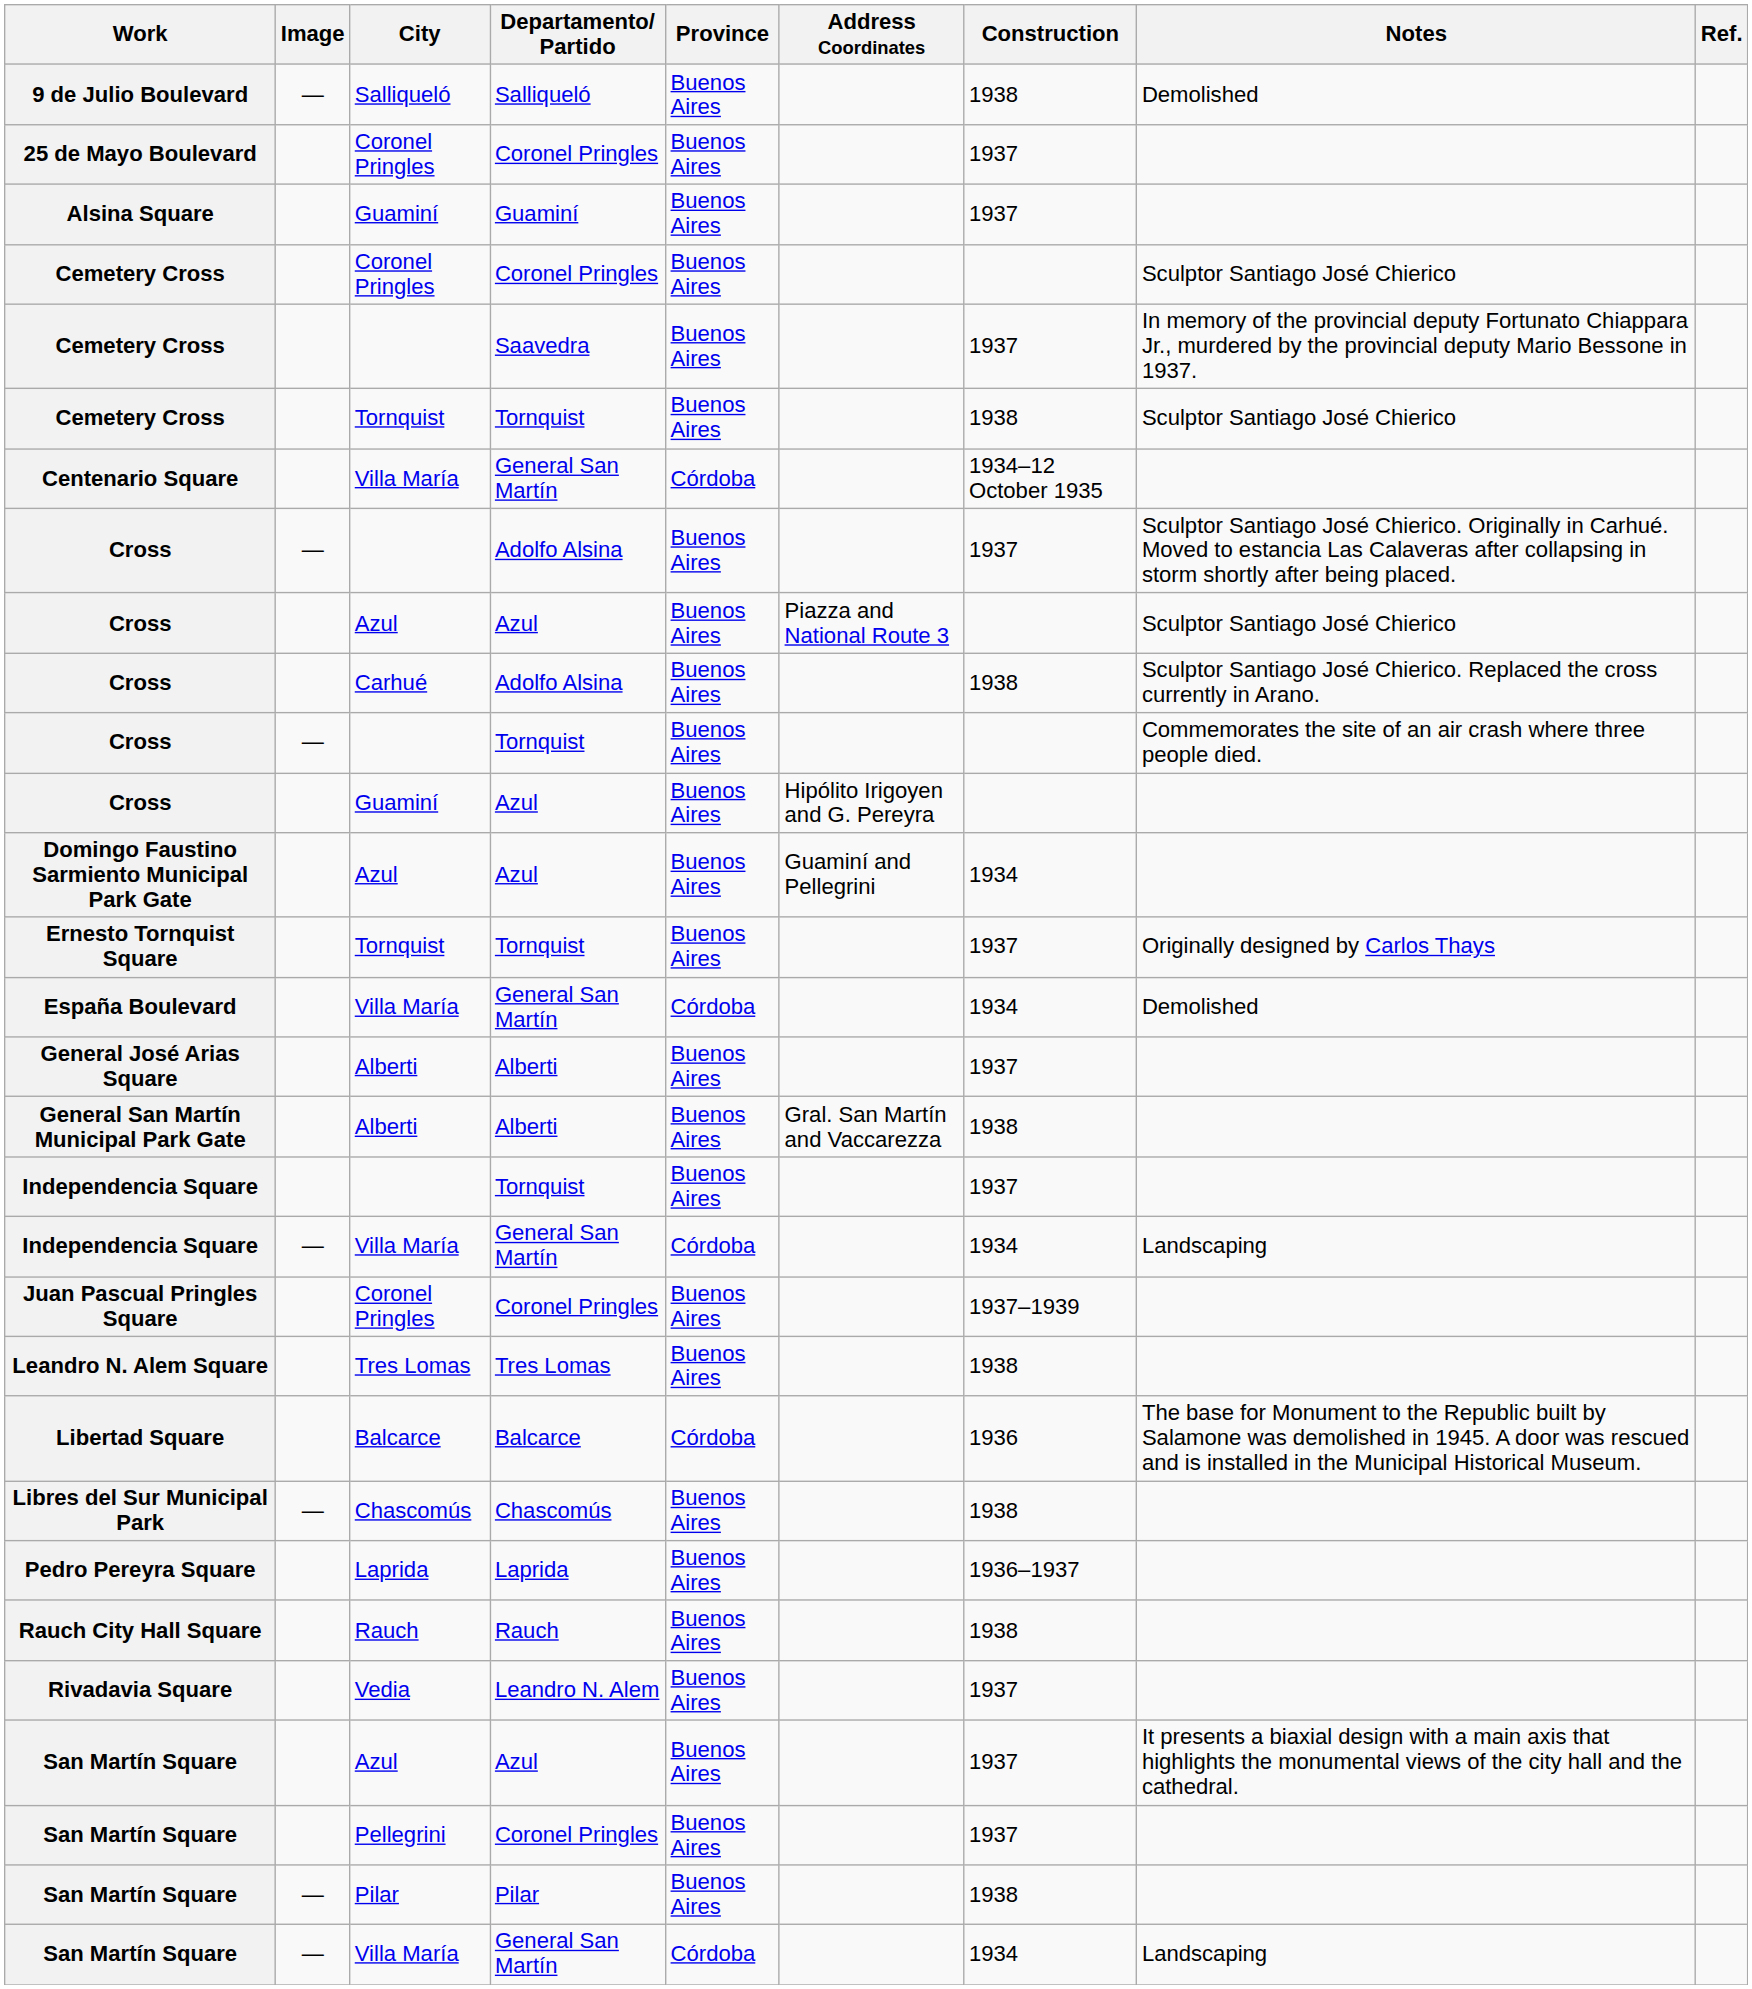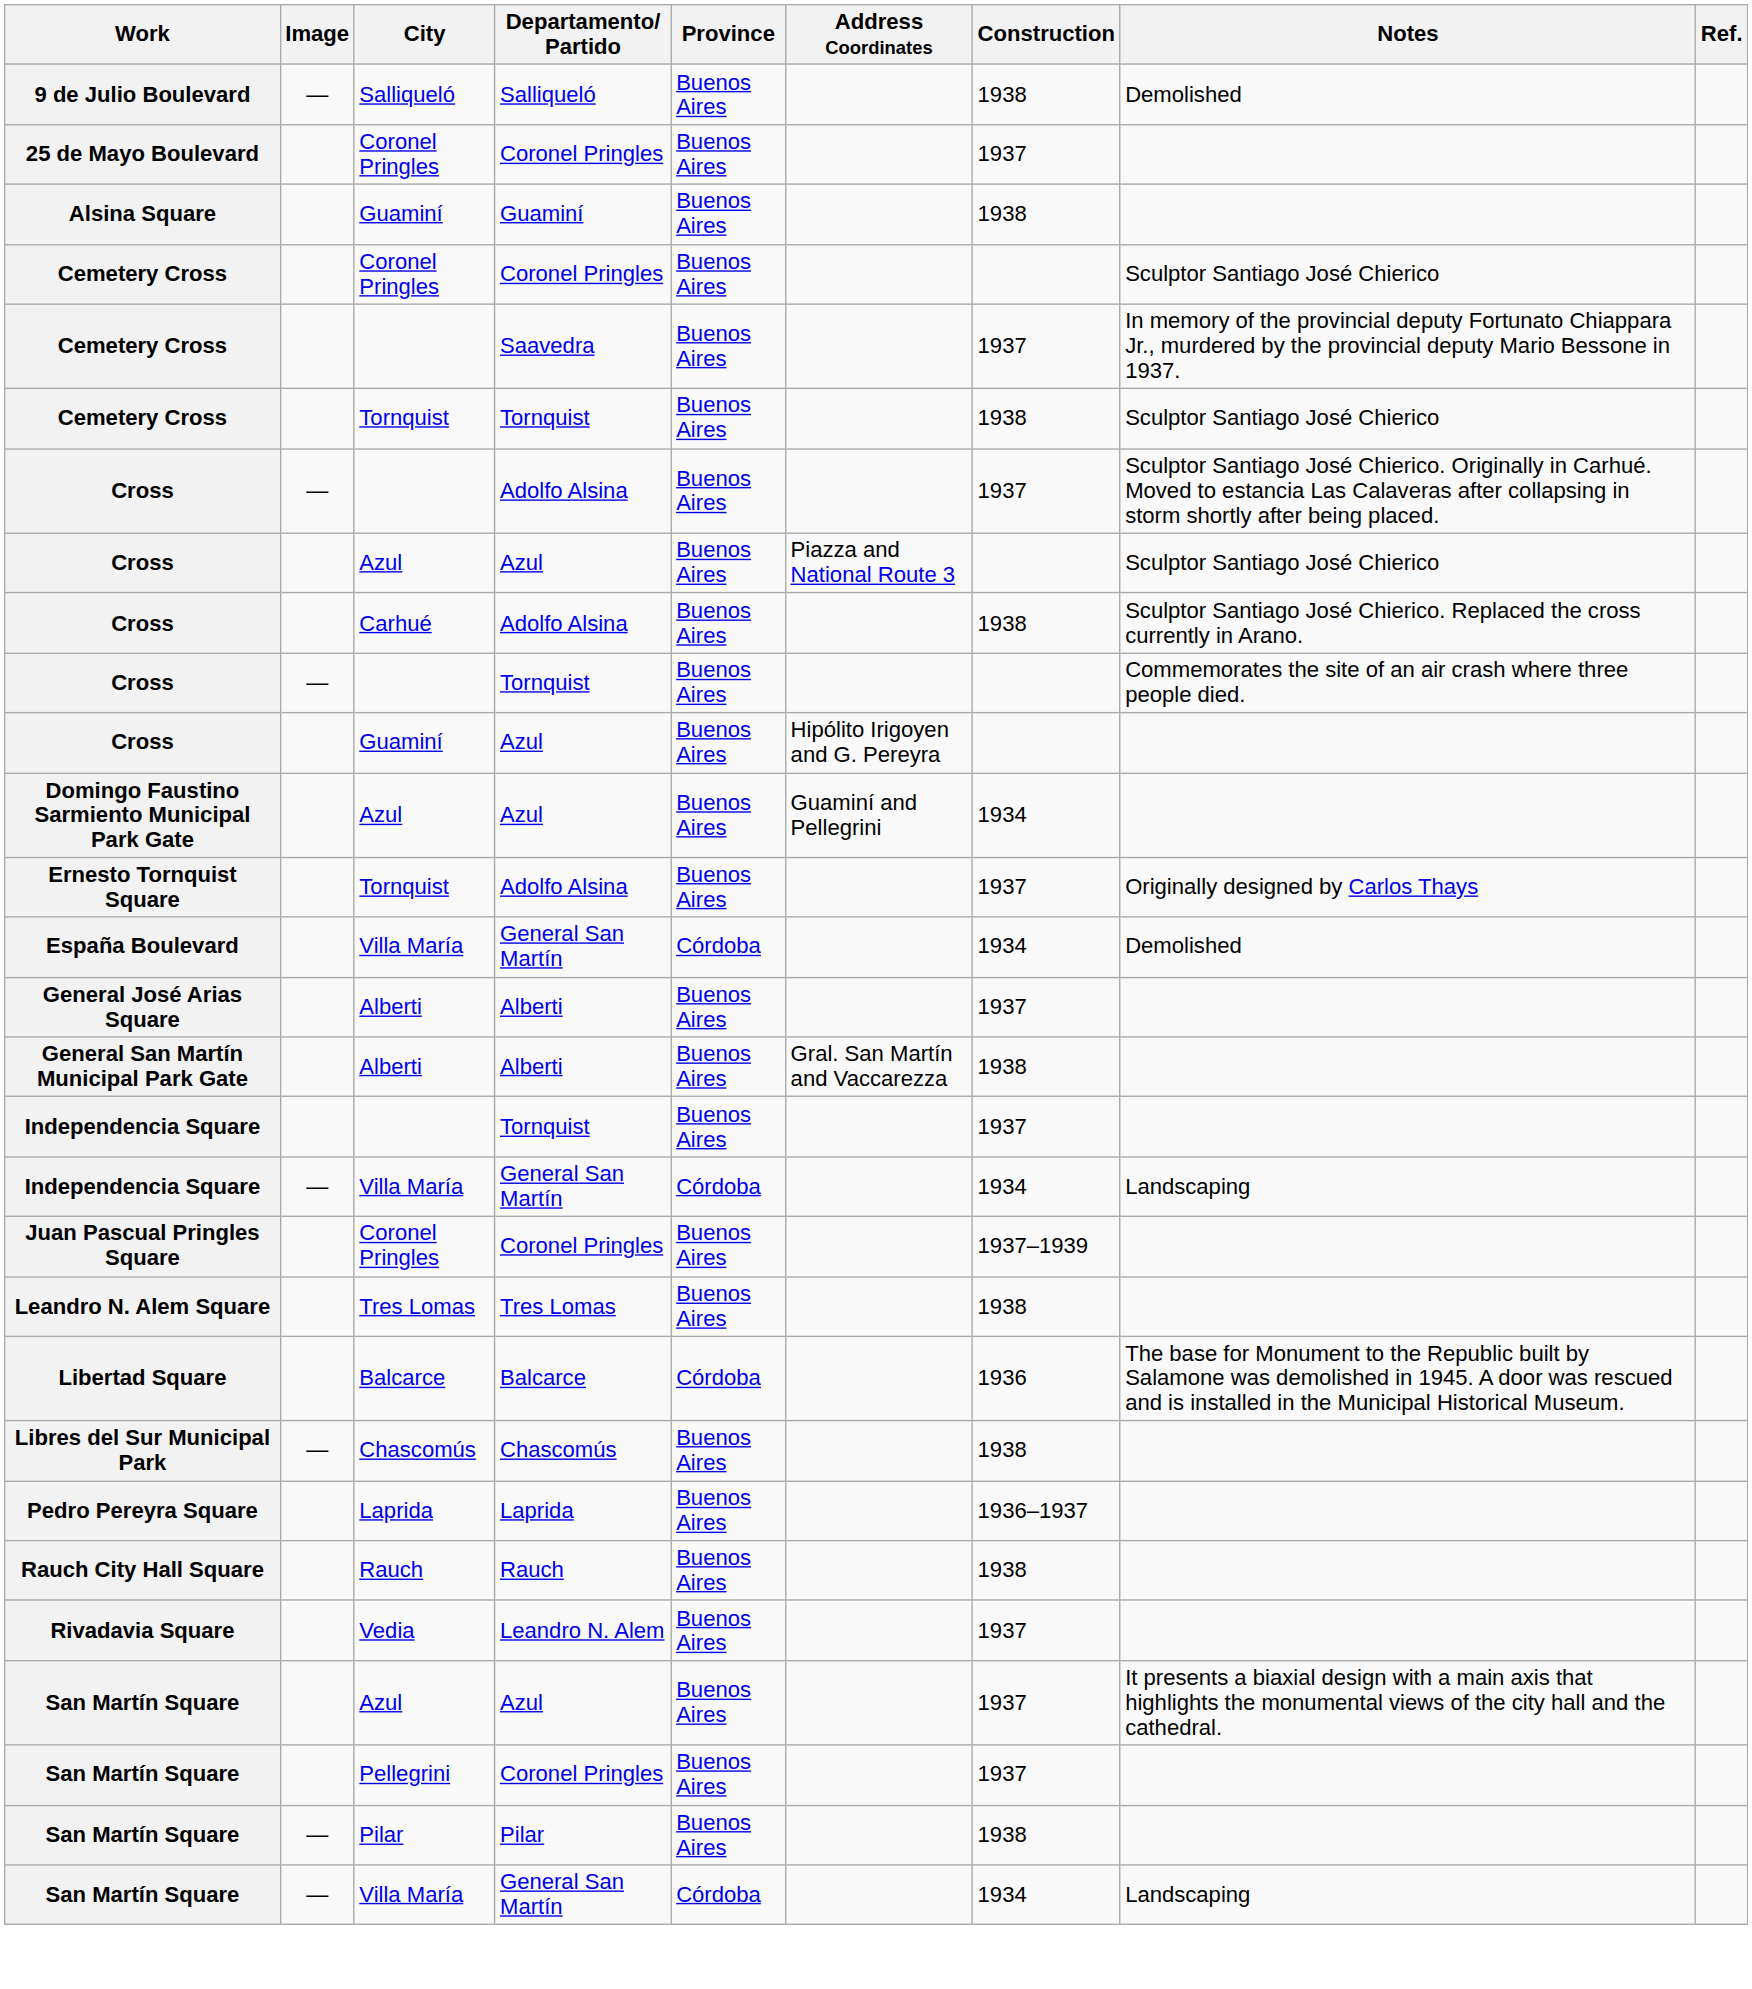 <table class="wikitable sortable plainrowheaders" width=100%>
 <tr>
 <th scope=col>Work</th>
 <th scope=col width=1% class="unsortable">Image</th>
 <th scope=col>City</th>
 <th scope=col>Departamento/<br>Partido</th>
 <th scope=col>Province</th>
 <th scope=col>Address<br><small>Coordinates</small></th>
 <th scope=col>Construction</th>
 <th scope=col class="unsortable">Notes</th>
 <th scope=col width=1% class="unsortable">Ref.</th>
 </tr>
 <tr>
 <th scope=row>9 de Julio Boulevard</th>
 <td align=center>—</td>
 <td><a href='#'>Salliqueló</a></td>
 <td><a href='#'>Salliqueló</a></td>
 <td><a href='#'>Buenos Aires</a></td>
 <td><small></small></td>
 <td>1938</td>
 <td>Demolished</td>
 <td></td>
 </tr>
 <tr>
 <th scope=row>25 de Mayo Boulevard</th>
 <td></td>
 <td><a href='#'>Coronel Pringles</a></td>
 <td><a href='#'>Coronel Pringles</a></td>
 <td><a href='#'>Buenos Aires</a></td>
 <td><small></small></td>
 <td>1937</td>
 <td></td>
 <td></td>
 </tr>
 <tr>
 <th scope=row>Alsina Square</th>
 <td></td>
 <td><a href='#'>Guaminí</a></td>
 <td><a href='#'>Guaminí</a></td>
 <td><a href='#'>Buenos Aires</a></td>
 <td><small></small></td>
-<td>1937</td>
+<td>1938</td>
 <td></td>
 <td></td>
 </tr>
 <tr>
 <th scope=row>Cemetery Cross</th>
 <td></td>
 <td><a href='#'>Coronel Pringles</a></td>
 <td><a href='#'>Coronel Pringles</a></td>
 <td><a href='#'>Buenos Aires</a></td>
 <td><small></small></td>
 <td></td>
 <td>Sculptor Santiago José Chierico</td>
 <td></td>
 </tr>
 <tr>
 <th scope=row>Cemetery Cross</th>
 <td></td>
 <td></td>
 <td><a href='#'>Saavedra</a></td>
 <td><a href='#'>Buenos Aires</a></td>
 <td><small></small></td>
 <td>1937</td>
 <td>In memory of the provincial deputy Fortunato Chiappara Jr., murdered by the provincial deputy Mario Bessone in 1937.</td>
 <td></td>
 </tr>
 <tr>
 <th scope=row>Cemetery Cross</th>
 <td></td>
 <td><a href='#'>Tornquist</a></td>
 <td><a href='#'>Tornquist</a></td>
 <td><a href='#'>Buenos Aires</a></td>
 <td><small></small></td>
 <td>1938</td>
 <td>Sculptor Santiago José Chierico</td>
-<td></td>
-</tr>
-<tr>
-<th scope=row>Centenario Square</th>
-<td></td>
-<td><a href='#'>Villa María</a></td>
-<td><a href='#'>General San Martín</a></td>
-<td><a href='#'>Córdoba</a></td>
-<td><small></small></td>
-<td>1934–12 October 1935</td>
-<td></td>
 <td></td>
 </tr>
 <tr>
 <th scope=row>Cross</th>
 <td align=center>—</td>
 <td></td>
 <td><a href='#'>Adolfo Alsina</a></td>
 <td><a href='#'>Buenos Aires</a></td>
 <td><small></small></td>
 <td>1937</td>
 <td>Sculptor Santiago José Chierico. Originally in Carhué. Moved to estancia Las Calaveras after collapsing in storm shortly after being placed.</td>
 <td></td>
 </tr>
 <tr>
 <th scope=row>Cross</th>
 <td></td>
 <td><a href='#'>Azul</a></td>
 <td><a href='#'>Azul</a></td>
 <td><a href='#'>Buenos Aires</a></td>
 <td>Piazza and <a href='#'>National Route 3</a><br><small></small></td>
 <td></td>
 <td>Sculptor Santiago José Chierico</td>
 <td></td>
 </tr>
 <tr>
 <th scope=row>Cross</th>
 <td></td>
 <td><a href='#'>Carhué</a></td>
 <td><a href='#'>Adolfo Alsina</a></td>
 <td><a href='#'>Buenos Aires</a></td>
 <td><small></small></td>
 <td>1938</td>
 <td>Sculptor Santiago José Chierico. Replaced the cross currently in Arano.</td>
 <td></td>
 </tr>
 <tr>
 <th scope=row>Cross</th>
 <td align=center>—</td>
 <td></td>
 <td><a href='#'>Tornquist</a></td>
 <td><a href='#'>Buenos Aires</a></td>
 <td><small></small></td>
 <td></td>
 <td>Commemorates the site of an air crash where three people died.</td>
 <td></td>
 </tr>
 <tr>
 <th scope=row>Cross</th>
 <td></td>
 <td><a href='#'>Guaminí</a></td>
 <td><a href='#'>Azul</a></td>
 <td><a href='#'>Buenos Aires</a></td>
 <td>Hipólito Irigoyen and G. Pereyra<br><small></small></td>
 <td></td>
 <td></td>
 <td></td>
 </tr>
 <tr>
 <th scope=row>Domingo Faustino Sarmiento Municipal Park Gate</th>
 <td></td>
 <td><a href='#'>Azul</a></td>
 <td><a href='#'>Azul</a></td>
 <td><a href='#'>Buenos Aires</a></td>
 <td>Guaminí and Pellegrini<br><small></small></td>
 <td>1934</td>
 <td></td>
 <td></td>
 </tr>
 <tr>
 <th scope=row>Ernesto Tornquist Square</th>
 <td></td>
 <td><a href='#'>Tornquist</a></td>
-<td><a href='#'>Tornquist</a></td>
+<td><a href='#'>Adolfo Alsina</a></td>
 <td><a href='#'>Buenos Aires</a></td>
 <td><small></small></td>
 <td>1937</td>
 <td>Originally designed by <a href='#'>Carlos Thays</a></td>
 <td></td>
 </tr>
 <tr>
 <th scope=row>España Boulevard</th>
 <td></td>
 <td><a href='#'>Villa María</a></td>
 <td><a href='#'>General San Martín</a></td>
 <td><a href='#'>Córdoba</a></td>
 <td><small></small></td>
 <td>1934</td>
 <td>Demolished</td>
 <td></td>
 </tr>
 <tr>
 <th scope=row>General José Arias Square</th>
 <td></td>
 <td><a href='#'>Alberti</a></td>
 <td><a href='#'>Alberti</a></td>
 <td><a href='#'>Buenos Aires</a></td>
 <td><small></small></td>
 <td>1937</td>
 <td></td>
 <td></td>
 </tr>
 <tr>
 <th scope=row>General San Martín Municipal Park Gate</th>
 <td></td>
 <td><a href='#'>Alberti</a></td>
 <td><a href='#'>Alberti</a></td>
 <td><a href='#'>Buenos Aires</a></td>
 <td>Gral. San Martín and Vaccarezza<br><small></small></td>
 <td>1938</td>
 <td></td>
 <td></td>
 </tr>
 <tr>
 <th scope=row>Independencia Square</th>
 <td></td>
 <td></td>
 <td><a href='#'>Tornquist</a></td>
 <td><a href='#'>Buenos Aires</a></td>
 <td><small></small></td>
 <td>1937</td>
 <td></td>
 <td></td>
 </tr>
 <tr>
 <th scope=row>Independencia Square</th>
 <td align=center>—</td>
 <td><a href='#'>Villa María</a></td>
 <td><a href='#'>General San Martín</a></td>
 <td><a href='#'>Córdoba</a></td>
 <td><small></small></td>
 <td>1934</td>
 <td>Landscaping</td>
 <td></td>
 </tr>
 <tr>
 <th scope=row>Juan Pascual Pringles Square</th>
 <td></td>
 <td><a href='#'>Coronel Pringles</a></td>
 <td><a href='#'>Coronel Pringles</a></td>
 <td><a href='#'>Buenos Aires</a></td>
 <td><small></small></td>
 <td>1937–1939</td>
 <td></td>
 <td></td>
 </tr>
 <tr>
 <th scope=row>Leandro N. Alem Square</th>
 <td></td>
 <td><a href='#'>Tres Lomas</a></td>
 <td><a href='#'>Tres Lomas</a></td>
 <td><a href='#'>Buenos Aires</a></td>
 <td><small></small></td>
 <td>1938</td>
 <td></td>
 <td></td>
 </tr>
 <tr>
 <th scope=row>Libertad Square</th>
 <td></td>
 <td><a href='#'>Balcarce</a></td>
 <td><a href='#'>Balcarce</a></td>
 <td><a href='#'>Córdoba</a></td>
 <td><small></small></td>
 <td>1936</td>
 <td>The base for Monument to the Republic built by Salamone was demolished in 1945. A door was rescued and is installed in the Municipal Historical Museum.</td>
 <td></td>
 </tr>
 <tr>
 <th scope=row>Libres del Sur Municipal Park</th>
 <td align=center>—</td>
 <td><a href='#'>Chascomús</a></td>
 <td><a href='#'>Chascomús</a></td>
 <td><a href='#'>Buenos Aires</a></td>
 <td><small></small></td>
 <td>1938</td>
 <td></td>
 <td></td>
 </tr>
 <tr>
 <th scope=row>Pedro Pereyra Square</th>
 <td></td>
 <td><a href='#'>Laprida</a></td>
 <td><a href='#'>Laprida</a></td>
 <td><a href='#'>Buenos Aires</a></td>
 <td><small></small></td>
 <td>1936–1937</td>
 <td></td>
 <td></td>
 </tr>
 <tr>
 <th scope=row>Rauch City Hall Square</th>
 <td></td>
 <td><a href='#'>Rauch</a></td>
 <td><a href='#'>Rauch</a></td>
 <td><a href='#'>Buenos Aires</a></td>
 <td><small></small></td>
 <td>1938</td>
 <td></td>
 <td></td>
 </tr>
 <tr>
 <th scope=row>Rivadavia Square</th>
 <td></td>
 <td><a href='#'>Vedia</a></td>
 <td><a href='#'>Leandro N. Alem</a></td>
 <td><a href='#'>Buenos Aires</a></td>
 <td><small></small></td>
 <td>1937</td>
 <td></td>
 <td></td>
 </tr>
 <tr>
 <th scope=row>San Martín Square</th>
 <td></td>
 <td><a href='#'>Azul</a></td>
 <td><a href='#'>Azul</a></td>
 <td><a href='#'>Buenos Aires</a></td>
 <td><small></small></td>
 <td>1937</td>
 <td>It presents a biaxial design with a main axis that highlights the monumental views of the city hall and the cathedral.</td>
 <td></td>
 </tr>
 <tr>
 <th scope=row>San Martín Square</th>
 <td></td>
 <td><a href='#'>Pellegrini</a></td>
 <td><a href='#'>Coronel Pringles</a></td>
 <td><a href='#'>Buenos Aires</a></td>
 <td><small></small></td>
 <td>1937</td>
 <td></td>
 <td></td>
 </tr>
 <tr>
 <th scope=row>San Martín Square</th>
 <td align=center>—</td>
 <td><a href='#'>Pilar</a></td>
 <td><a href='#'>Pilar</a></td>
 <td><a href='#'>Buenos Aires</a></td>
 <td><small></small></td>
 <td>1938</td>
 <td></td>
 <td></td>
 </tr>
 <tr>
 <th scope=row>San Martín Square</th>
 <td align=center>—</td>
 <td><a href='#'>Villa María</a></td>
 <td><a href='#'>General San Martín</a></td>
 <td><a href='#'>Córdoba</a></td>
 <td><small></small></td>
 <td>1934</td>
 <td>Landscaping</td>
 <td></td>
 </tr>
 </table>
